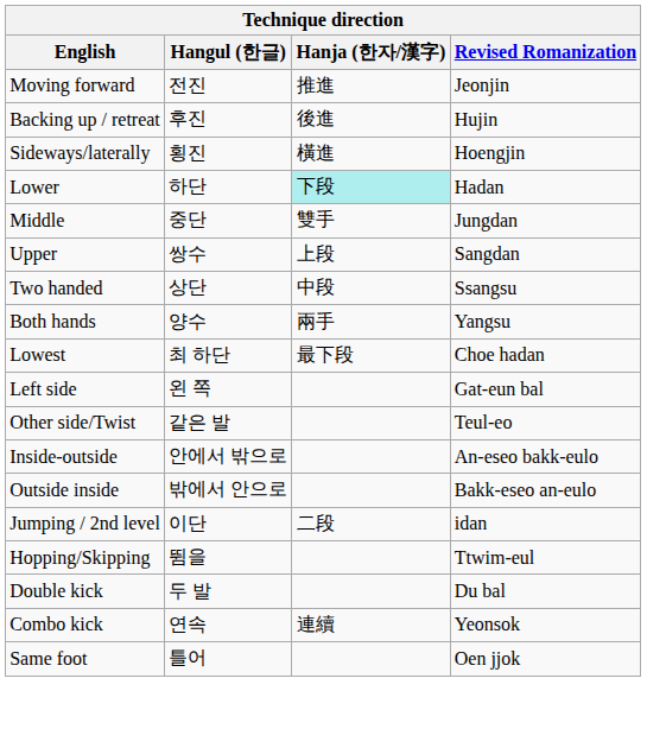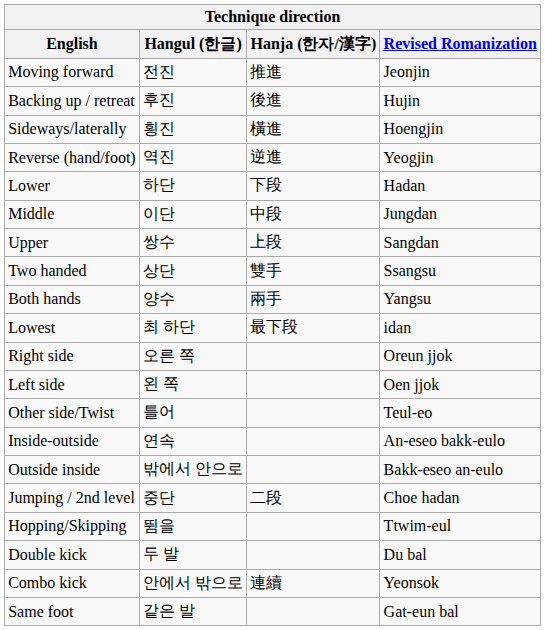 <table class="wikitable mw-collapsible mw-collapsed">
 <tr>
 <th colspan="4">Technique direction</th>
 </tr>
 <tr>
 <th>English</th>
 <th>Hangul (한글)</th>
 <th>Hanja (한자/漢字)</th>
 <th><a href='#'>Revised Romanization</a></th>
 </tr>
 <tr>
 <td>Moving forward</td>
 <td>전진</td>
 <td>推進</td>
 <td>Jeonjin</td>
 </tr>
 <tr>
 <td>Backing up / retreat</td>
 <td>후진</td>
 <td>後進</td>
 <td>Hujin</td>
 </tr>
 <tr>
 <td>Sideways/laterally</td>
 <td>횡진</td>
 <td>橫進</td>
 <td>Hoengjin</td>
 </tr>
 <tr>
+<td>Reverse (hand/foot)</td>
+<td>역진</td>
+<td>逆進</td>
+<td>Yeogjin</td>
+</tr>
+<tr>
 <td>Lower</td>
 <td>하단</td>
-<td style="background: paleturquoise;">下段</td>
+<td>下段</td>
 <td>Hadan</td>
 </tr>
 <tr>
 <td>Middle</td>
-<td>중단</td>
-<td>雙手</td>
+<td>이단</td>
+<td>中段</td>
 <td>Jungdan</td>
 </tr>
 <tr>
 <td>Upper</td>
 <td>쌍수</td>
 <td>上段</td>
 <td>Sangdan</td>
 </tr>
 <tr>
 <td>Two handed</td>
 <td>상단</td>
-<td>中段</td>
+<td>雙手</td>
 <td>Ssangsu</td>
 </tr>
 <tr>
 <td>Both hands</td>
 <td>양수</td>
 <td>兩手</td>
 <td>Yangsu</td>
 </tr>
 <tr>
 <td>Lowest</td>
 <td>최 하단</td>
 <td>最下段</td>
-<td>Choe hadan</td>
+<td>idan</td>
+</tr>
+<tr>
+<td>Right side</td>
+<td>오른 쪽</td>
+<td></td>
+<td>Oreun jjok</td>
 </tr>
 <tr>
 <td>Left side</td>
 <td>왼 쪽</td>
 <td></td>
-<td>Gat-eun bal</td>
+<td>Oen jjok</td>
 </tr>
 <tr>
 <td>Other side/Twist</td>
-<td>같은 발</td>
+<td>틀어</td>
 <td></td>
 <td>Teul-eo</td>
 </tr>
 <tr>
 <td>Inside-outside</td>
-<td>안에서 밖으로</td>
+<td>연속</td>
 <td></td>
 <td>An-eseo bakk-eulo</td>
 </tr>
 <tr>
 <td>Outside inside</td>
 <td>밖에서 안으로</td>
 <td></td>
 <td>Bakk-eseo an-eulo</td>
 </tr>
 <tr>
 <td>Jumping / 2nd level</td>
-<td>이단</td>
+<td>중단</td>
 <td>二段</td>
-<td>idan</td>
+<td>Choe hadan</td>
 </tr>
 <tr>
 <td>Hopping/Skipping</td>
 <td>뜀을</td>
 <td></td>
 <td>Ttwim-eul</td>
 </tr>
 <tr>
 <td>Double kick</td>
 <td>두 발</td>
 <td></td>
 <td>Du bal</td>
 </tr>
 <tr>
 <td>Combo kick</td>
-<td>연속</td>
+<td>안에서 밖으로</td>
 <td>連續</td>
 <td>Yeonsok</td>
 </tr>
 <tr>
 <td>Same foot</td>
-<td>틀어</td>
+<td>같은 발</td>
 <td></td>
-<td>Oen jjok</td>
+<td>Gat-eun bal</td>
 </tr>
 </table>
